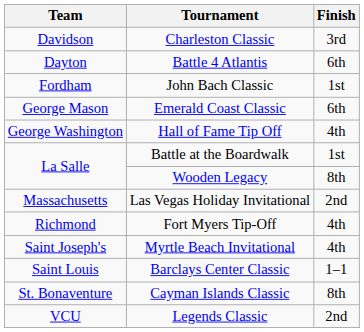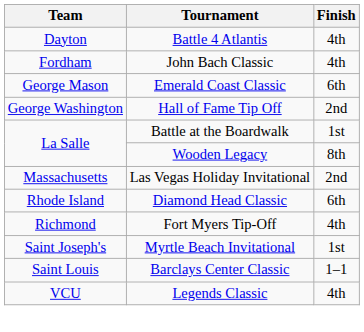 <table class="wikitable">
 <tr>
 <th>Team</th>
 <th>Tournament</th>
 <th>Finish</th>
 </tr>
 <tr style="text-align:center;">
-<td><a href='#'>Davidson</a></td>
-<td><a href='#'>Charleston Classic</a></td>
-<td>3rd</td>
-</tr>
-<tr style="text-align:center;">
 <td><a href='#'>Dayton</a></td>
 <td><a href='#'>Battle 4 Atlantis</a></td>
-<td>6th</td>
+<td>4th</td>
 </tr>
 <tr style="text-align:center;">
 <td><a href='#'>Fordham</a></td>
 <td>John Bach Classic</td>
-<td>1st</td>
+<td>4th</td>
 </tr>
 <tr style="text-align:center;">
 <td><a href='#'>George Mason</a></td>
 <td><a href='#'>Emerald Coast Classic</a></td>
 <td>6th</td>
 </tr>
 <tr style="text-align:center;">
 <td><a href='#'>George Washington</a></td>
 <td><a href='#'>Hall of Fame Tip Off</a></td>
-<td>4th</td>
+<td>2nd</td>
 </tr>
 <tr style="text-align:center;">
 <td rowspan="2"><a href='#'>La Salle</a></td>
 <td>Battle at the Boardwalk</td>
 <td>1st</td>
 </tr>
 <tr style="text-align:center;">
 <td><a href='#'>Wooden Legacy</a></td>
 <td>8th</td>
 </tr>
 <tr style="text-align:center;">
 <td><a href='#'>Massachusetts</a></td>
 <td>Las Vegas Holiday Invitational</td>
 <td>2nd</td>
 </tr>
 <tr style="text-align:center;">
+<td><a href='#'>Rhode Island</a></td>
+<td><a href='#'>Diamond Head Classic</a></td>
+<td>6th</td>
+</tr>
+<tr style="text-align:center;">
 <td><a href='#'>Richmond</a></td>
 <td>Fort Myers Tip-Off</td>
 <td>4th</td>
 </tr>
 <tr style="text-align:center;">
 <td><a href='#'>Saint Joseph's</a></td>
 <td><a href='#'>Myrtle Beach Invitational</a></td>
-<td>4th</td>
+<td>1st</td>
 </tr>
 <tr style="text-align:center;">
 <td><a href='#'>Saint Louis</a></td>
 <td><a href='#'>Barclays Center Classic</a></td>
 <td>1–1</td>
 </tr>
 <tr style="text-align:center;">
-<td><a href='#'>St. Bonaventure</a></td>
-<td><a href='#'>Cayman Islands Classic</a></td>
-<td>8th</td>
-</tr>
-<tr style="text-align:center;">
 <td><a href='#'>VCU</a></td>
 <td><a href='#'>Legends Classic</a></td>
-<td>2nd</td>
+<td>4th</td>
 </tr>
 </table>
